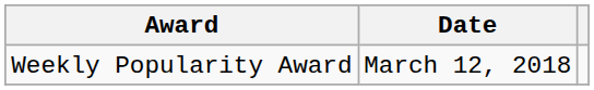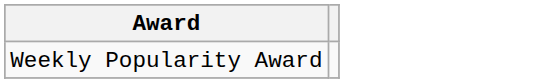 <table class="wikitable" style="text-align:center;">
 <tr>
 <th>Award</th>
-<th>Date</th>
 <th></th>
 </tr>
 <tr>
 <td>Weekly Popularity Award</td>
-<td>March 12, 2018</td>
 <td></td>
 </tr>
 </table>
